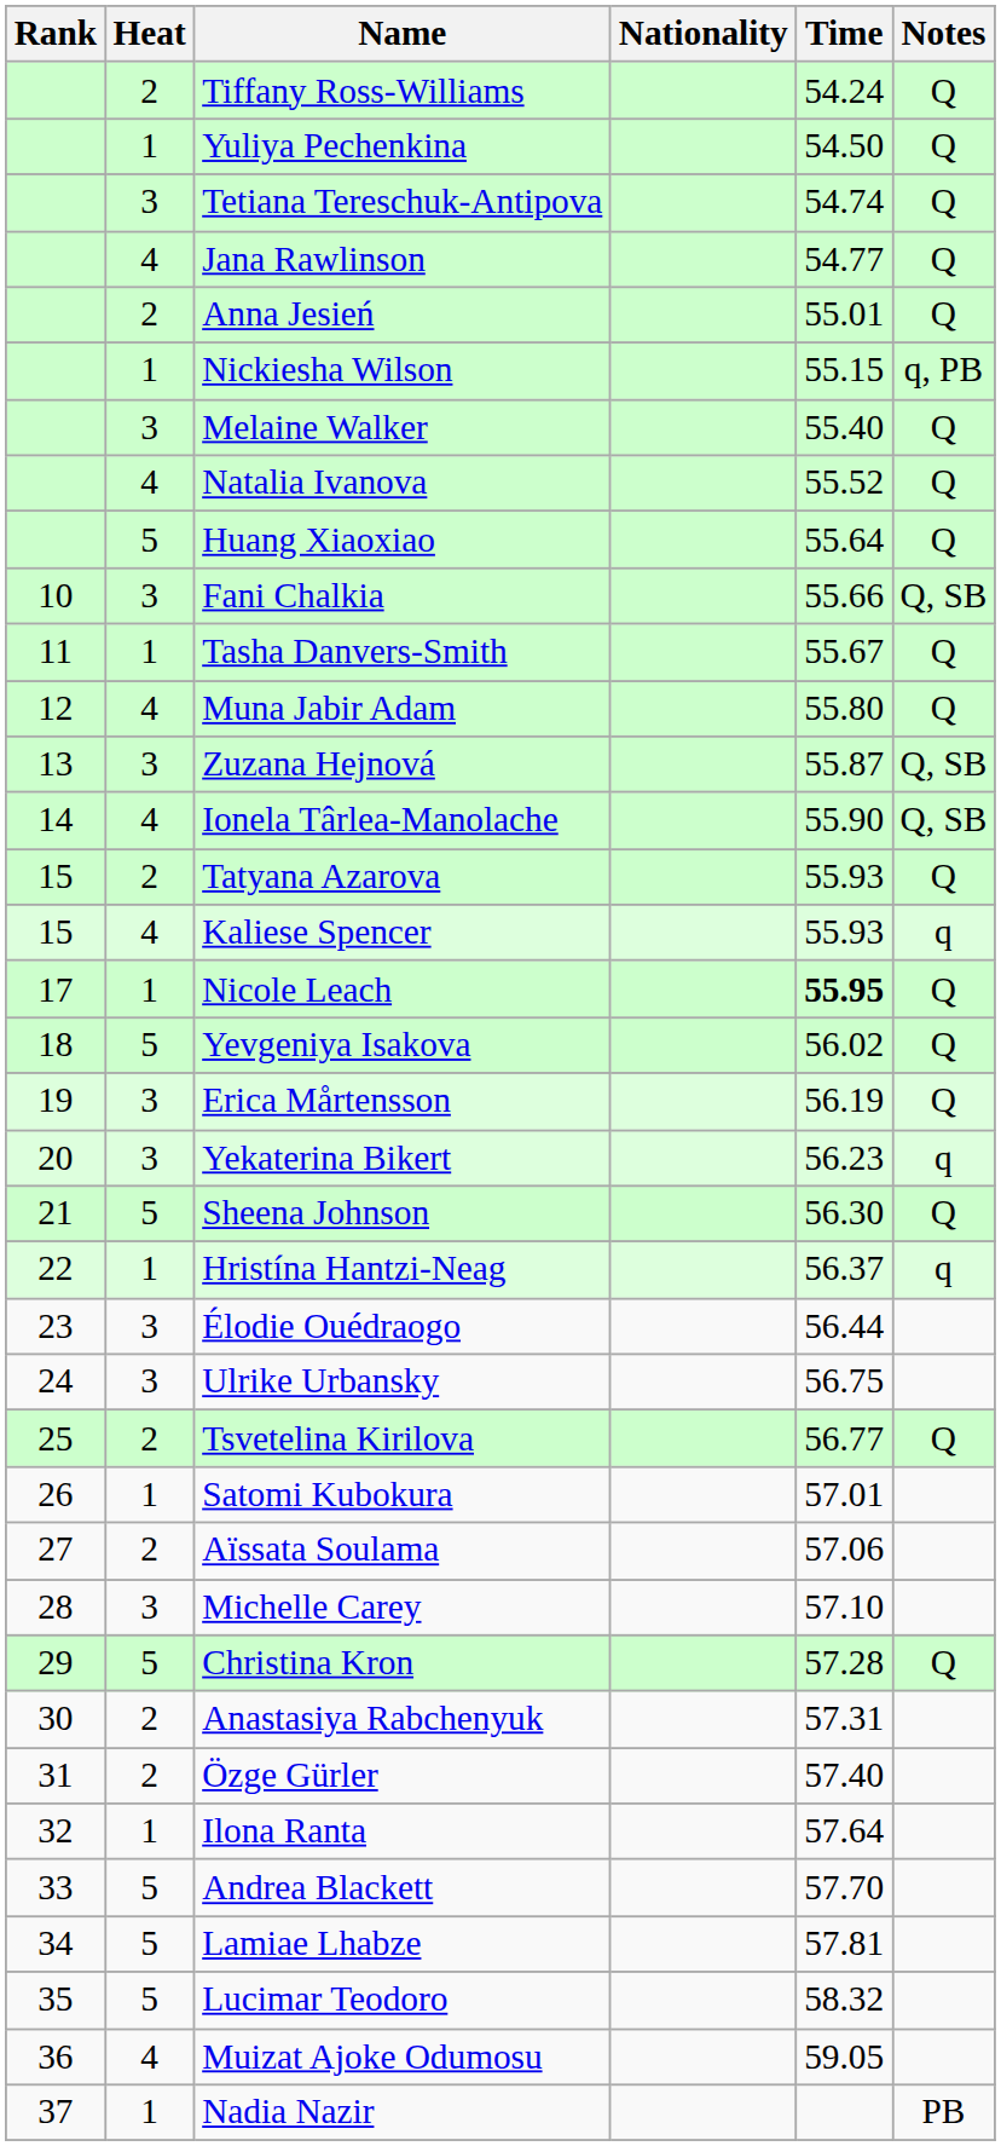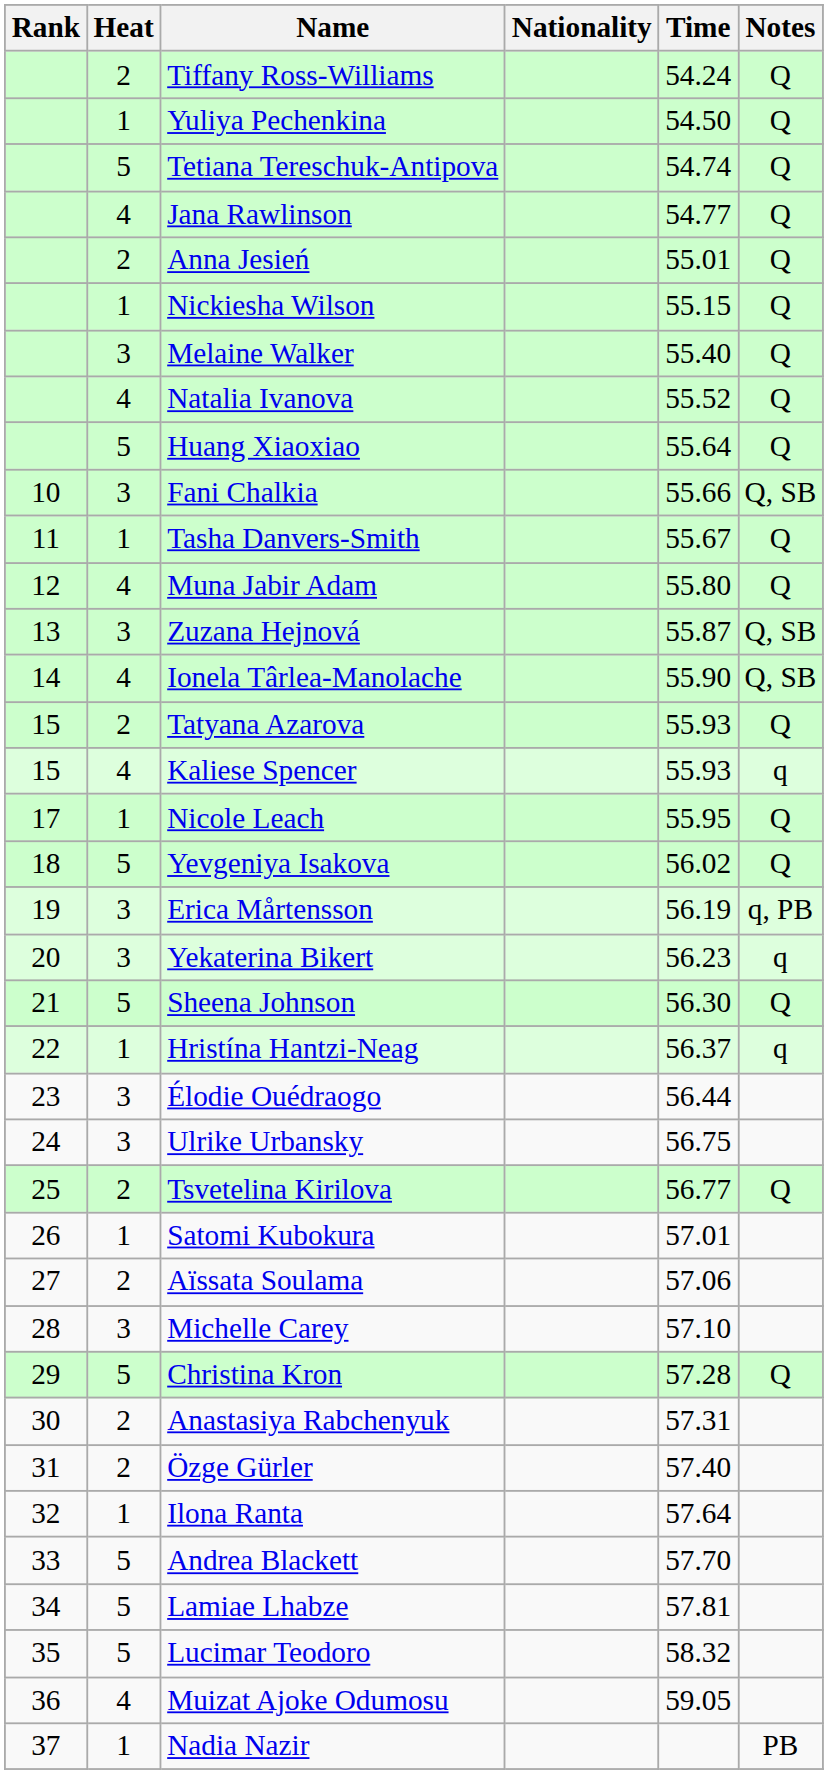 <table class="wikitable sortable" style="text-align:center">
 <tr>
 <th>Rank</th>
 <th>Heat</th>
 <th>Name</th>
 <th>Nationality</th>
 <th>Time</th>
 <th>Notes</th>
 </tr>
 <tr bgcolor=ccffcc>
 <td></td>
 <td>2</td>
 <td align=left><a href='#'>Tiffany Ross-Williams</a></td>
 <td align=left></td>
 <td>54.24</td>
 <td>Q</td>
 </tr>
 <tr bgcolor=ccffcc>
 <td></td>
 <td>1</td>
 <td align=left><a href='#'>Yuliya Pechenkina</a></td>
 <td align=left></td>
 <td>54.50</td>
 <td>Q</td>
 </tr>
 <tr bgcolor=ccffcc>
 <td></td>
-<td>3</td>
+<td>5</td>
 <td align=left><a href='#'>Tetiana Tereschuk-Antipova</a></td>
 <td align=left></td>
 <td>54.74</td>
 <td>Q</td>
 </tr>
 <tr bgcolor=ccffcc>
 <td></td>
 <td>4</td>
 <td align=left><a href='#'>Jana Rawlinson</a></td>
 <td align=left></td>
 <td>54.77</td>
 <td>Q</td>
 </tr>
 <tr bgcolor=ccffcc>
 <td></td>
 <td>2</td>
 <td align=left><a href='#'>Anna Jesień</a></td>
 <td align=left></td>
 <td>55.01</td>
 <td>Q</td>
 </tr>
 <tr bgcolor=ccffcc>
 <td></td>
 <td>1</td>
 <td align=left><a href='#'>Nickiesha Wilson</a></td>
 <td align=left></td>
 <td>55.15</td>
-<td>q, PB</td>
+<td>Q</td>
 </tr>
 <tr bgcolor=ccffcc>
 <td></td>
 <td>3</td>
 <td align=left><a href='#'>Melaine Walker</a></td>
 <td align=left></td>
 <td>55.40</td>
 <td>Q</td>
 </tr>
 <tr bgcolor=ccffcc>
 <td></td>
 <td>4</td>
 <td align=left><a href='#'>Natalia Ivanova</a></td>
 <td align=left></td>
 <td>55.52</td>
 <td>Q</td>
 </tr>
 <tr bgcolor=ccffcc>
 <td></td>
 <td>5</td>
 <td align=left><a href='#'>Huang Xiaoxiao</a></td>
 <td align=left></td>
 <td>55.64</td>
 <td>Q</td>
 </tr>
 <tr bgcolor=ccffcc>
 <td>10</td>
 <td>3</td>
 <td align=left><a href='#'>Fani Chalkia</a></td>
 <td align=left></td>
 <td>55.66</td>
 <td>Q, SB</td>
 </tr>
 <tr bgcolor=ccffcc>
 <td>11</td>
 <td>1</td>
 <td align=left><a href='#'>Tasha Danvers-Smith</a></td>
 <td align=left></td>
 <td>55.67</td>
 <td>Q</td>
 </tr>
 <tr bgcolor=ccffcc>
 <td>12</td>
 <td>4</td>
 <td align=left><a href='#'>Muna Jabir Adam</a></td>
 <td align=left></td>
 <td>55.80</td>
 <td>Q</td>
 </tr>
 <tr bgcolor=ccffcc>
 <td>13</td>
 <td>3</td>
 <td align=left><a href='#'>Zuzana Hejnová</a></td>
 <td align=left></td>
 <td>55.87</td>
 <td>Q, SB</td>
 </tr>
 <tr bgcolor=ccffcc>
 <td>14</td>
 <td>4</td>
 <td align=left><a href='#'>Ionela Târlea-Manolache</a></td>
 <td align=left></td>
 <td>55.90</td>
 <td>Q, SB</td>
 </tr>
 <tr bgcolor=ccffcc>
 <td>15</td>
 <td>2</td>
 <td align=left><a href='#'>Tatyana Azarova</a></td>
 <td align=left></td>
 <td>55.93</td>
 <td>Q</td>
 </tr>
 <tr bgcolor=ddffdd>
 <td>15</td>
 <td>4</td>
 <td align=left><a href='#'>Kaliese Spencer</a></td>
 <td align=left></td>
 <td>55.93</td>
 <td>q</td>
 </tr>
 <tr bgcolor=ccffcc>
 <td>17</td>
 <td>1</td>
 <td align=left><a href='#'>Nicole Leach</a></td>
 <td align=left></td>
-<td><strong>55.95</strong></td>
+<td>55.95</td>
 <td>Q</td>
 </tr>
 <tr bgcolor=ccffcc>
 <td>18</td>
 <td>5</td>
 <td align=left><a href='#'>Yevgeniya Isakova</a></td>
 <td align=left></td>
 <td>56.02</td>
 <td>Q</td>
 </tr>
 <tr bgcolor=ddffdd>
 <td>19</td>
 <td>3</td>
 <td align=left><a href='#'>Erica Mårtensson</a></td>
 <td align=left></td>
 <td>56.19</td>
-<td>Q</td>
+<td>q, PB</td>
 </tr>
 <tr bgcolor=ddffdd>
 <td>20</td>
 <td>3</td>
 <td align=left><a href='#'>Yekaterina Bikert</a></td>
 <td align=left></td>
 <td>56.23</td>
 <td>q</td>
 </tr>
 <tr bgcolor=ccffcc>
 <td>21</td>
 <td>5</td>
 <td align=left><a href='#'>Sheena Johnson</a></td>
 <td align=left></td>
 <td>56.30</td>
 <td>Q</td>
 </tr>
 <tr bgcolor=ddffdd>
 <td>22</td>
 <td>1</td>
 <td align=left><a href='#'>Hristína Hantzi-Neag</a></td>
 <td align=left></td>
 <td>56.37</td>
 <td>q</td>
 </tr>
 <tr>
 <td>23</td>
 <td>3</td>
 <td align=left><a href='#'>Élodie Ouédraogo</a></td>
 <td align=left></td>
 <td>56.44</td>
 <td></td>
 </tr>
 <tr>
 <td>24</td>
 <td>3</td>
 <td align=left><a href='#'>Ulrike Urbansky</a></td>
 <td align=left></td>
 <td>56.75</td>
 <td></td>
 </tr>
 <tr bgcolor=ccffcc>
 <td>25</td>
 <td>2</td>
 <td align=left><a href='#'>Tsvetelina Kirilova</a></td>
 <td align=left></td>
 <td>56.77</td>
 <td>Q</td>
 </tr>
 <tr>
 <td>26</td>
 <td>1</td>
 <td align=left><a href='#'>Satomi Kubokura</a></td>
 <td align=left></td>
 <td>57.01</td>
 <td></td>
 </tr>
 <tr>
 <td>27</td>
 <td>2</td>
 <td align=left><a href='#'>Aïssata Soulama</a></td>
 <td align=left></td>
 <td>57.06</td>
 <td></td>
 </tr>
 <tr>
 <td>28</td>
 <td>3</td>
 <td align=left><a href='#'>Michelle Carey</a></td>
 <td align=left></td>
 <td>57.10</td>
 <td></td>
 </tr>
 <tr bgcolor=ccffcc>
 <td>29</td>
 <td>5</td>
 <td align=left><a href='#'>Christina Kron</a></td>
 <td align=left></td>
 <td>57.28</td>
 <td>Q</td>
 </tr>
 <tr>
 <td>30</td>
 <td>2</td>
 <td align=left><a href='#'>Anastasiya Rabchenyuk</a></td>
 <td align=left></td>
 <td>57.31</td>
 <td></td>
 </tr>
 <tr>
 <td>31</td>
 <td>2</td>
 <td align=left><a href='#'>Özge Gürler</a></td>
 <td align=left></td>
 <td>57.40</td>
 <td></td>
 </tr>
 <tr>
 <td>32</td>
 <td>1</td>
 <td align=left><a href='#'>Ilona Ranta</a></td>
 <td align=left></td>
 <td>57.64</td>
 <td></td>
 </tr>
 <tr>
 <td>33</td>
 <td>5</td>
 <td align=left><a href='#'>Andrea Blackett</a></td>
 <td align=left></td>
 <td>57.70</td>
 <td></td>
 </tr>
 <tr>
 <td>34</td>
 <td>5</td>
 <td align=left><a href='#'>Lamiae Lhabze</a></td>
 <td align=left></td>
 <td>57.81</td>
 <td></td>
 </tr>
 <tr>
 <td>35</td>
 <td>5</td>
 <td align=left><a href='#'>Lucimar Teodoro</a></td>
 <td align=left></td>
 <td>58.32</td>
 <td></td>
 </tr>
 <tr>
 <td>36</td>
 <td>4</td>
 <td align=left><a href='#'>Muizat Ajoke Odumosu</a></td>
 <td align=left></td>
 <td>59.05</td>
 <td></td>
 </tr>
 <tr>
 <td>37</td>
 <td>1</td>
 <td align=left><a href='#'>Nadia Nazir</a></td>
 <td align=left></td>
 <td></td>
 <td>PB</td>
 </tr>
 </table>
